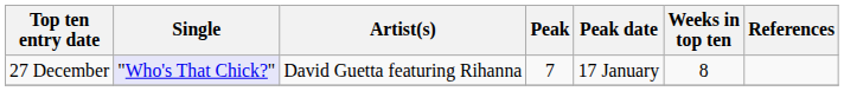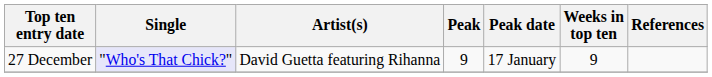 <table class="wikitable sortable">
 <tr>
 <th>Top ten<br>entry date</th>
 <th>Single</th>
 <th>Artist(s)</th>
 <th data-sort-type="number">Peak</th>
 <th>Peak date</th>
 <th data-sort-type="number">Weeks in<br>top ten</th>
 <th>References</th>
 </tr>
 <tr>
 <td>27 December</td>
 <td style="background: lavender;">"<a href='#'>Who's That Chick?</a>"</td>
 <td>David Guetta featuring Rihanna</td>
-<td style="text-align:center;">7</td>
+<td style="text-align:center;">9</td>
 <td>17 January</td>
-<td style="text-align:center;">8</td>
+<td style="text-align:center;">9</td>
 <td style="text-align:center;"></td>
 </tr>
 <tr>
 </tr>
 </table>
